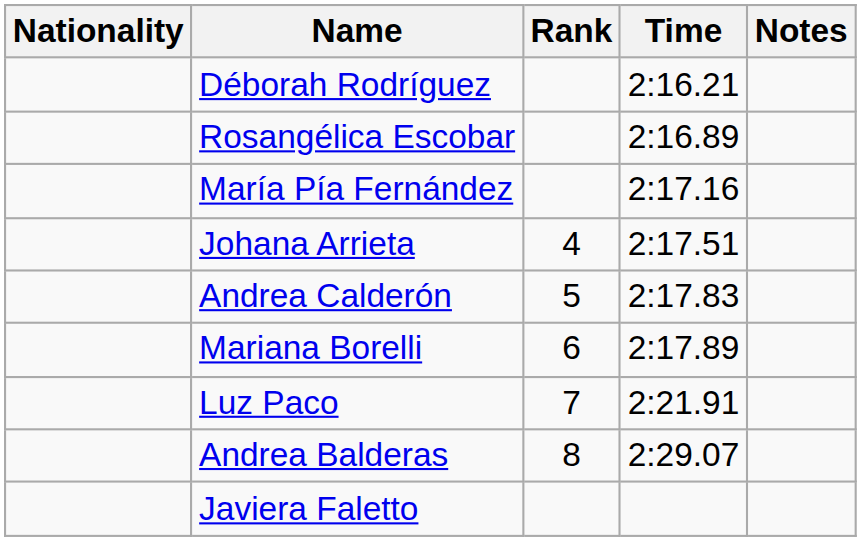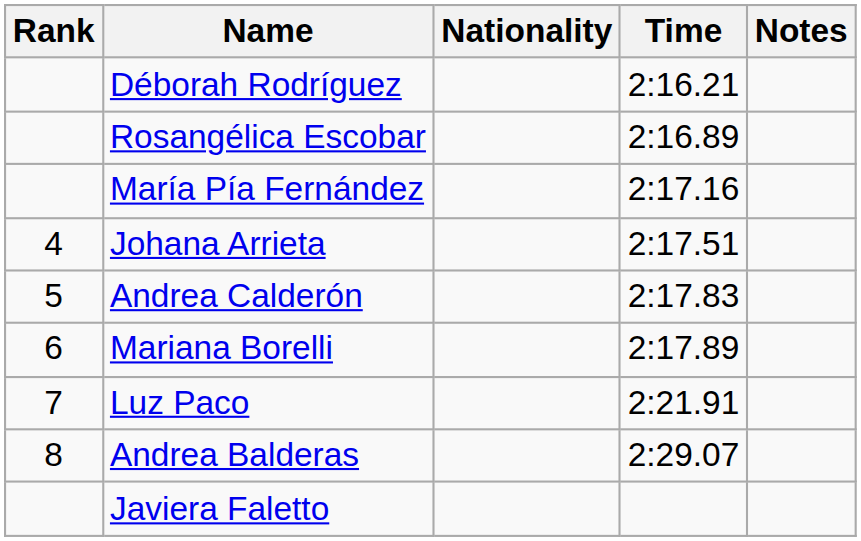 <table class="wikitable sortable" style="text-align:center">
 <tr>
+<th>Rank</th>
+<th>Name</th>
 <th>Nationality</th>
-<th>Name</th>
-<th>Rank</th>
 <th>Time</th>
 <th>Notes</th>
 </tr>
 <tr>
+<td></td>
+<td align=left><a href='#'>Déborah Rodríguez</a></td>
 <td align=left></td>
-<td align=left><a href='#'>Déborah Rodríguez</a></td>
-<td></td>
 <td>2:16.21</td>
 <td></td>
 </tr>
 <tr>
+<td></td>
+<td align=left><a href='#'>Rosangélica Escobar</a></td>
 <td align=left></td>
-<td align=left><a href='#'>Rosangélica Escobar</a></td>
-<td></td>
 <td>2:16.89</td>
 <td></td>
 </tr>
 <tr>
+<td></td>
+<td align=left><a href='#'>María Pía Fernández</a></td>
 <td align=left></td>
-<td align=left><a href='#'>María Pía Fernández</a></td>
-<td></td>
 <td>2:17.16</td>
 <td></td>
 </tr>
 <tr>
+<td>4</td>
+<td align=left><a href='#'>Johana Arrieta</a></td>
 <td align=left></td>
-<td align=left><a href='#'>Johana Arrieta</a></td>
-<td>4</td>
 <td>2:17.51</td>
 <td></td>
 </tr>
 <tr>
+<td>5</td>
+<td align=left><a href='#'>Andrea Calderón</a></td>
 <td align=left></td>
-<td align=left><a href='#'>Andrea Calderón</a></td>
-<td>5</td>
 <td>2:17.83</td>
 <td></td>
 </tr>
 <tr>
+<td>6</td>
+<td align=left><a href='#'>Mariana Borelli</a></td>
 <td align=left></td>
-<td align=left><a href='#'>Mariana Borelli</a></td>
-<td>6</td>
 <td>2:17.89</td>
 <td></td>
 </tr>
 <tr>
+<td>7</td>
+<td align=left><a href='#'>Luz Paco</a></td>
 <td align=left></td>
-<td align=left><a href='#'>Luz Paco</a></td>
-<td>7</td>
 <td>2:21.91</td>
 <td></td>
 </tr>
 <tr>
+<td>8</td>
+<td align=left><a href='#'>Andrea Balderas</a></td>
 <td align=left></td>
-<td align=left><a href='#'>Andrea Balderas</a></td>
-<td>8</td>
 <td>2:29.07</td>
 <td></td>
 </tr>
 <tr>
+<td></td>
+<td align=left><a href='#'>Javiera Faletto</a></td>
 <td align=left></td>
-<td align=left><a href='#'>Javiera Faletto</a></td>
-<td></td>
 <td></td>
 <td></td>
 </tr>
 </table>
